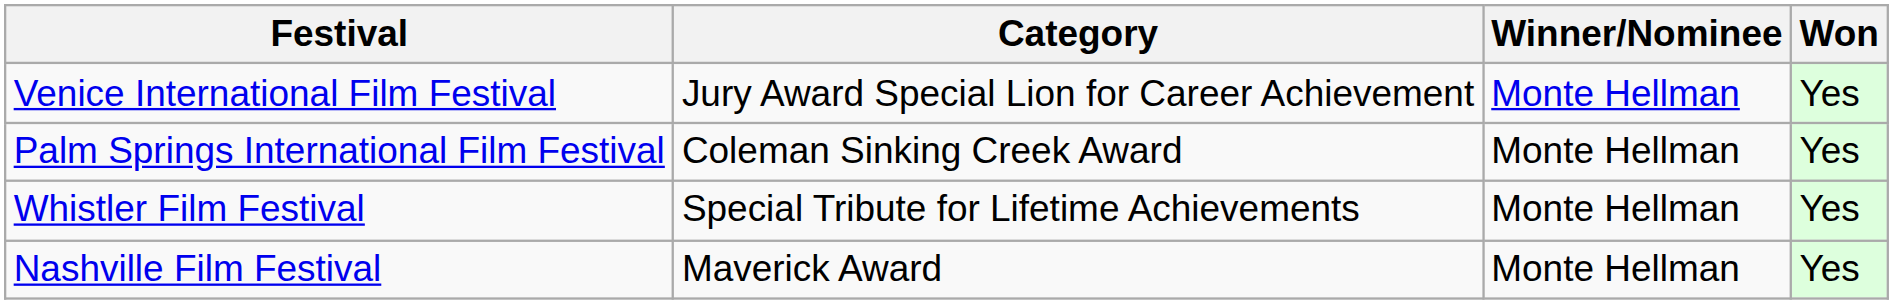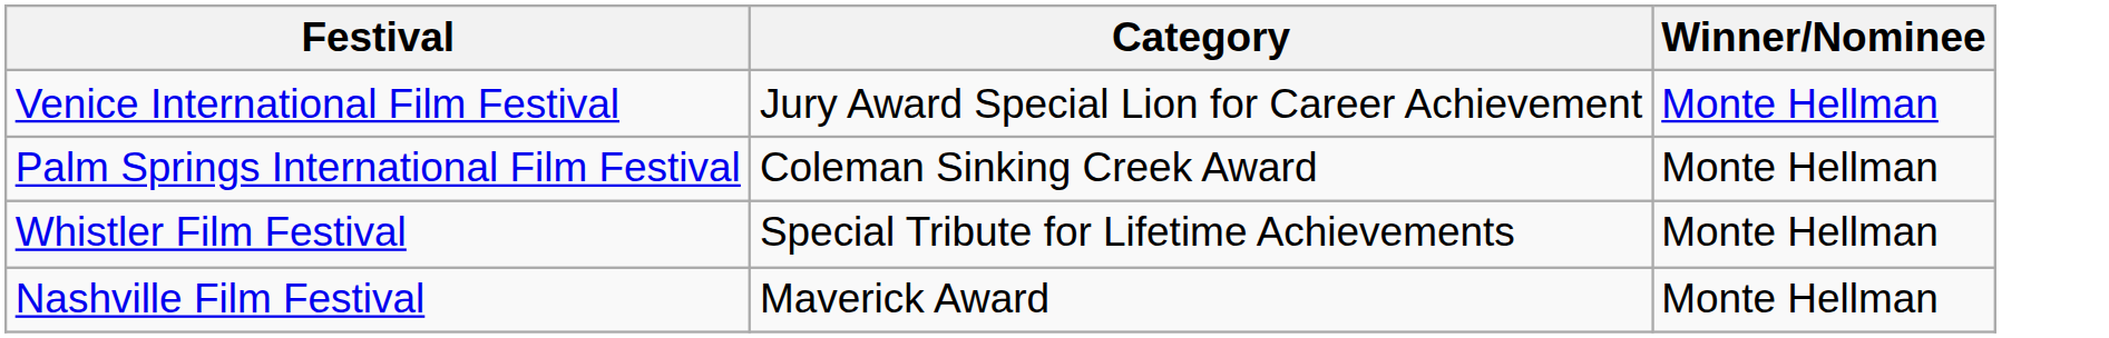 <table class="wikitable">
 <tr>
 <th>Festival</th>
 <th>Category</th>
 <th>Winner/Nominee</th>
-<th>Won</th>
 </tr>
 <tr>
 <td><a href='#'>Venice International Film Festival</a></td>
 <td>Jury Award Special Lion for Career Achievement</td>
 <td><a href='#'>Monte Hellman</a></td>
-<td style="background:#dfd;">Yes</td>
 </tr>
 <tr>
 <td><a href='#'>Palm Springs International Film Festival</a></td>
 <td>Coleman Sinking Creek Award</td>
 <td>Monte Hellman</td>
-<td style="background:#dfd;">Yes</td>
 </tr>
 <tr>
 <td><a href='#'>Whistler Film Festival</a></td>
 <td>Special Tribute for Lifetime Achievements</td>
 <td>Monte Hellman</td>
-<td style="background:#dfd;">Yes</td>
 </tr>
 <tr>
 <td><a href='#'>Nashville Film Festival</a></td>
 <td>Maverick Award</td>
 <td>Monte Hellman</td>
-<td style="background:#dfd;">Yes</td>
 </tr>
 </table>
